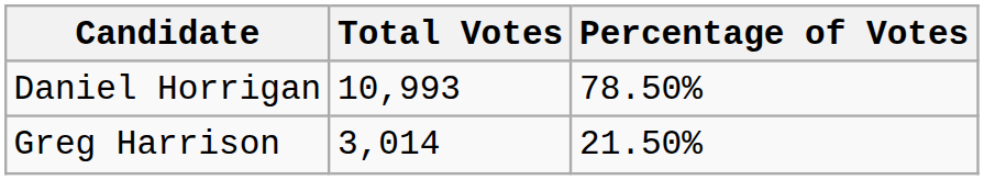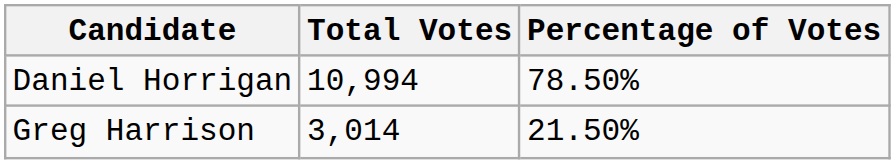 <table class="wikitable">
 <tr>
 <th>Candidate</th>
 <th>Total Votes</th>
 <th>Percentage of Votes</th>
 </tr>
 <tr>
 <td>Daniel Horrigan</td>
-<td>10,993</td>
+<td>10,994</td>
 <td>78.50%</td>
 </tr>
 <tr>
 <td>Greg Harrison</td>
 <td>3,014</td>
 <td>21.50%</td>
 </tr>
 </table>
